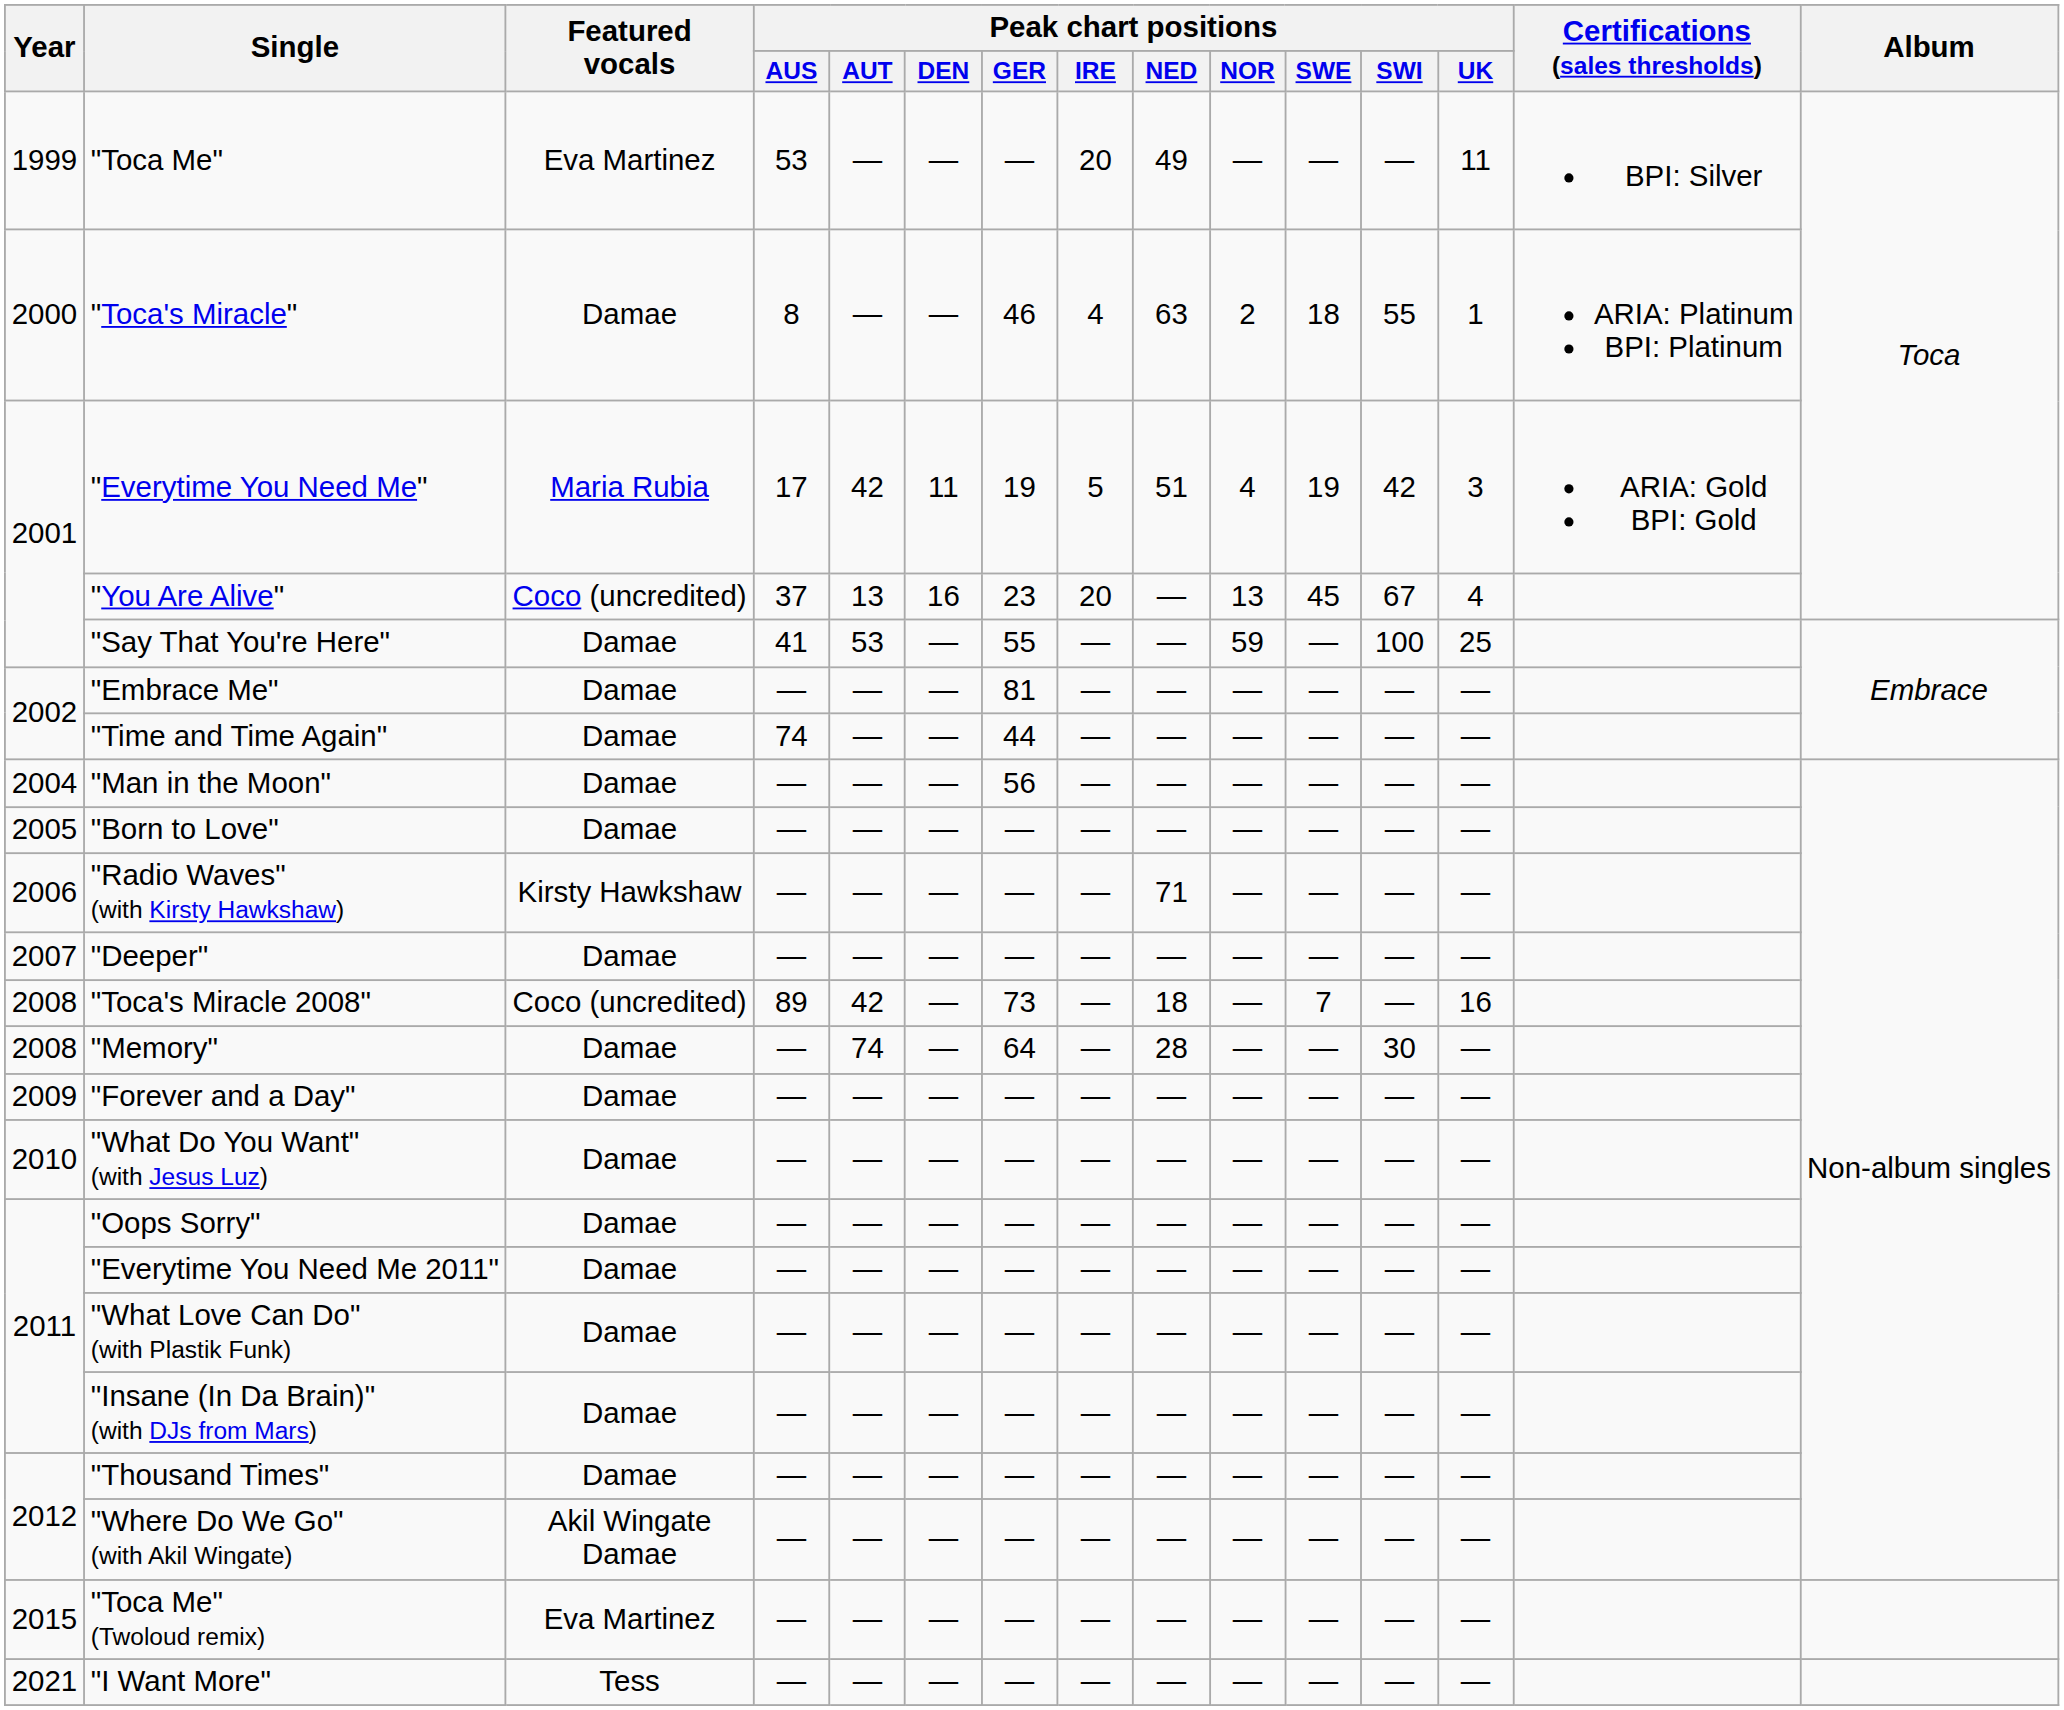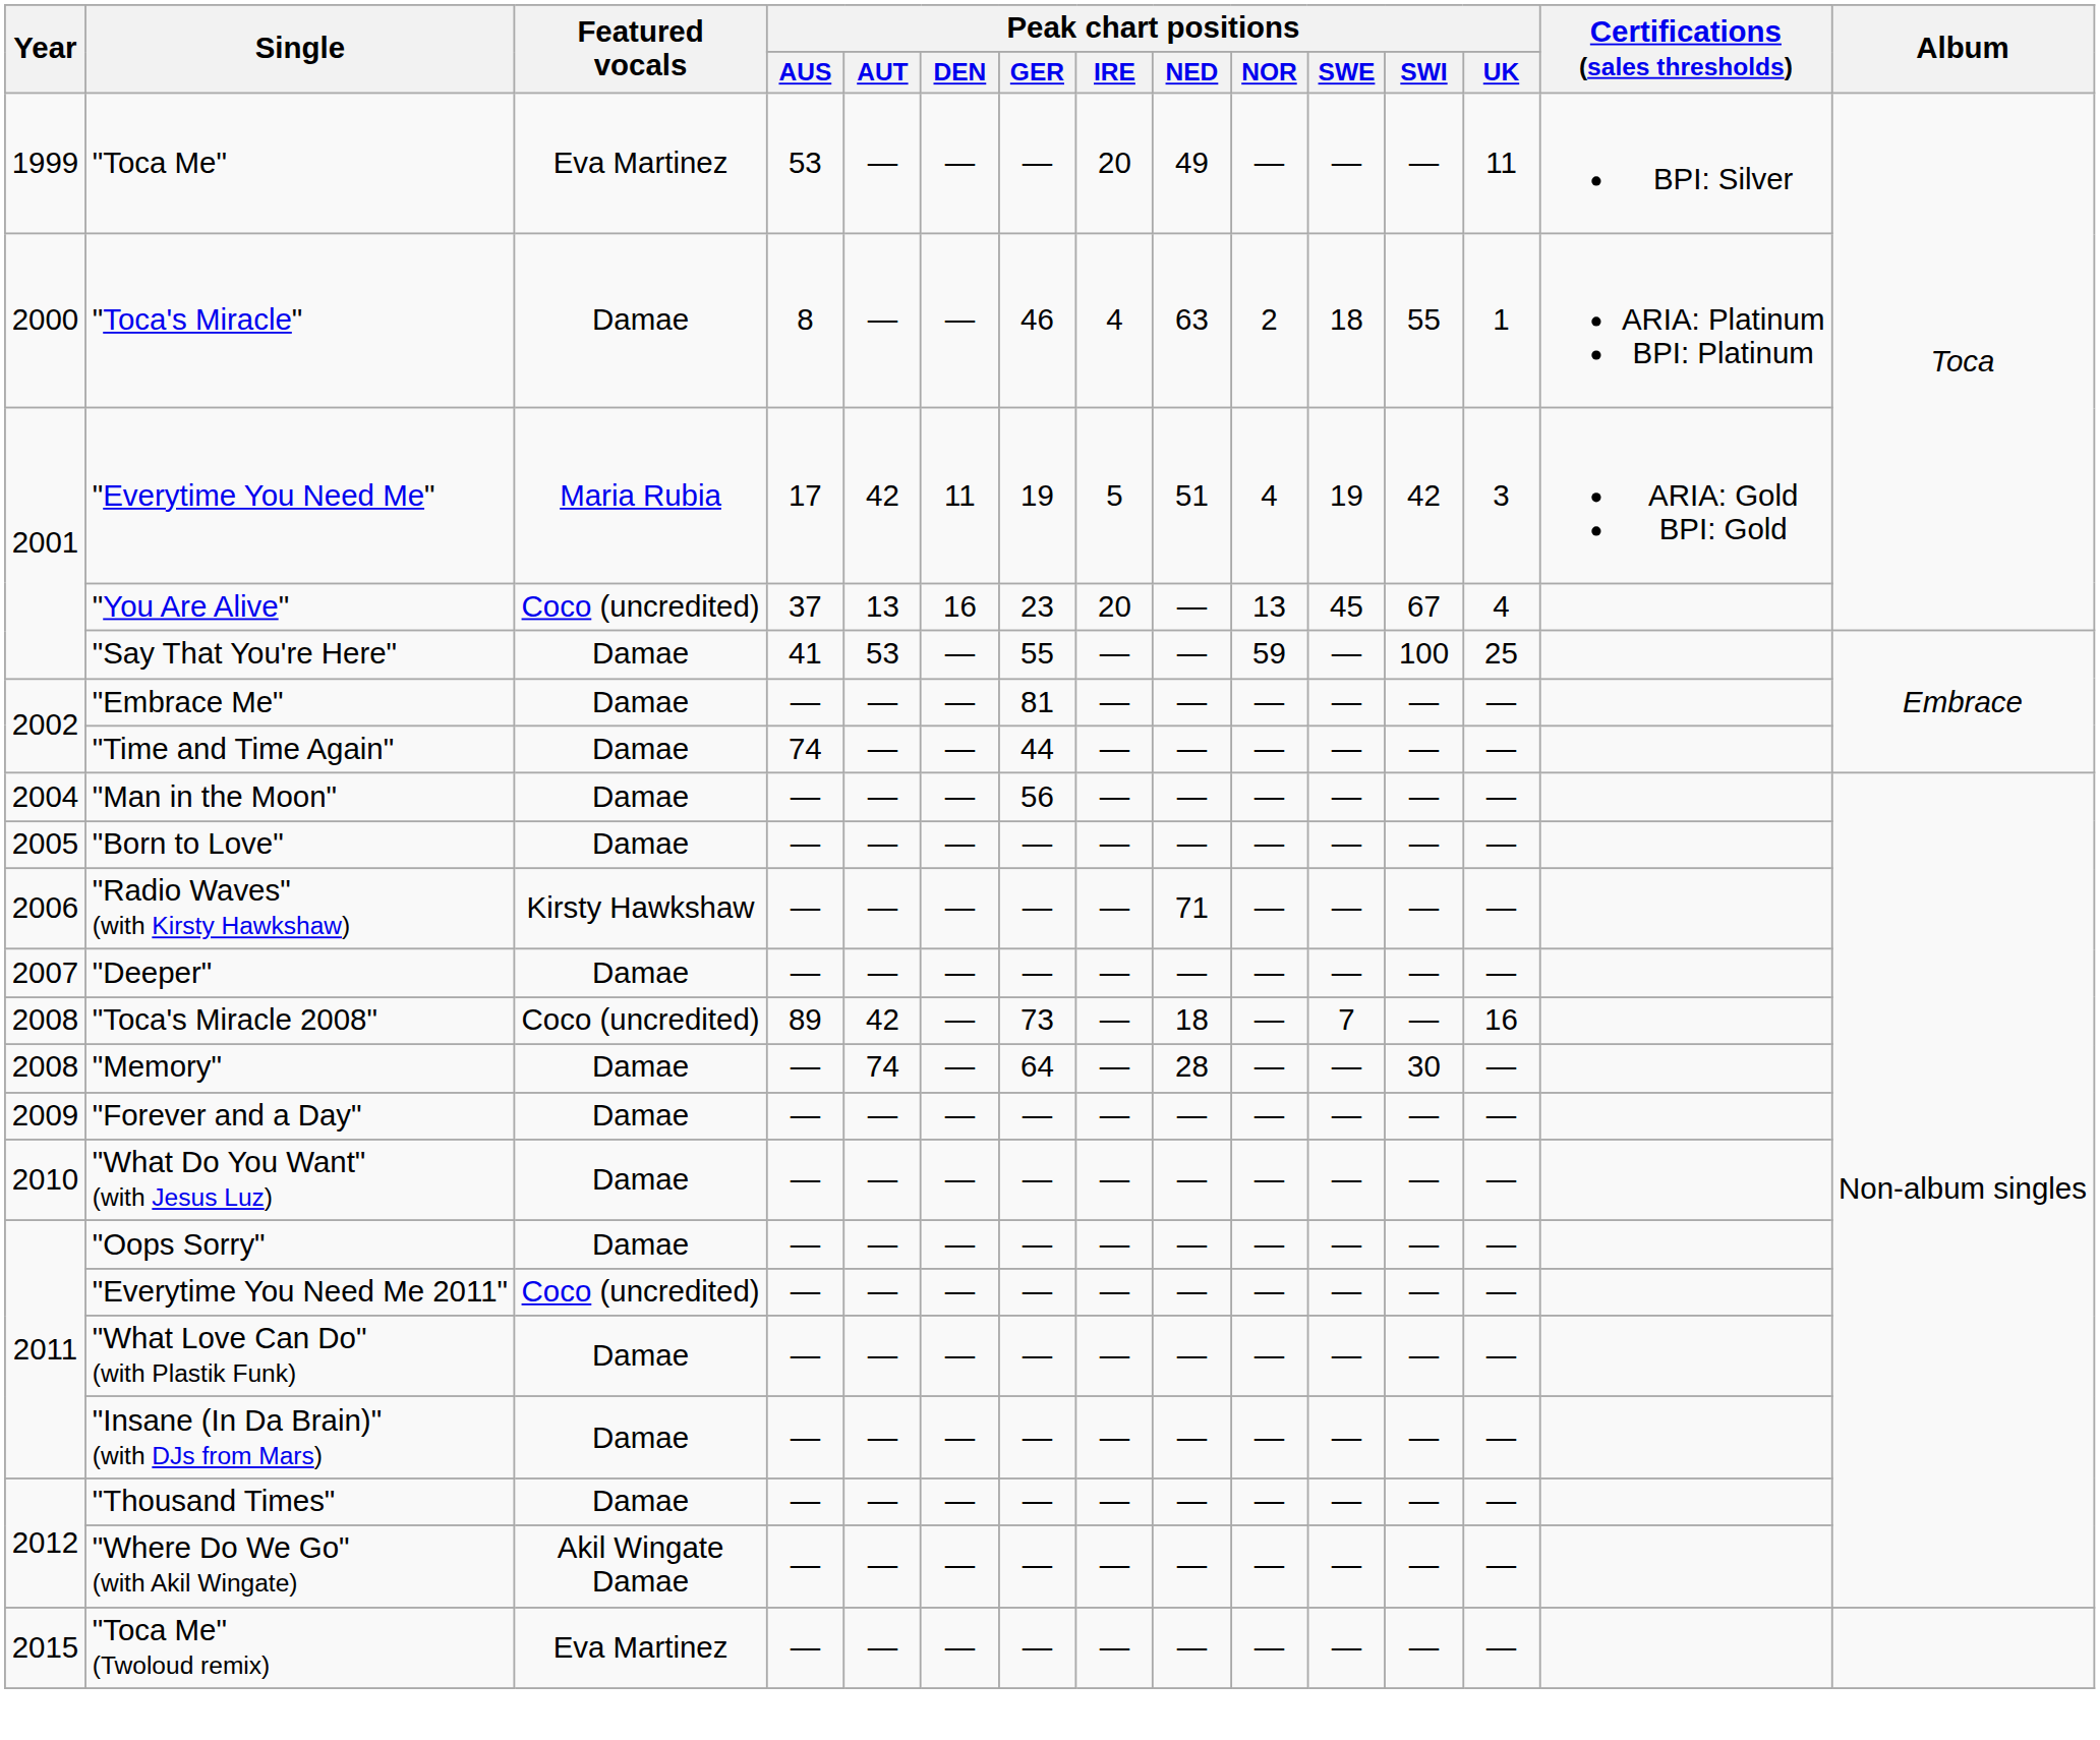 <table class="wikitable" style="text-align:center;">
 <tr>
 <th rowspan="2">Year</th>
 <th rowspan="2">Single</th>
 <th rowspan="2">Featured<br>vocals</th>
 <th colspan="10">Peak chart positions</th>
 <th rowspan="2"><a href='#'>Certifications</a><br><small>(<a href='#'>sales thresholds</a>)</small></th>
 <th rowspan="2">Album</th>
 </tr>
 <tr style="font-size:smaller;">
 <th width="35"><a href='#'>AUS</a><br></th>
 <th width="35"><a href='#'>AUT</a><br></th>
 <th width="35"><a href='#'>DEN</a><br></th>
 <th width="35"><a href='#'>GER</a><br></th>
 <th width="35"><a href='#'>IRE</a><br></th>
 <th width="35"><a href='#'>NED</a><br></th>
 <th width="35"><a href='#'>NOR</a><br></th>
 <th width="35"><a href='#'>SWE</a><br></th>
 <th width="35"><a href='#'>SWI</a><br></th>
 <th width="35"><a href='#'>UK</a><br></th>
 </tr>
 <tr>
 <td>1999</td>
 <td align="left">"Toca Me"</td>
 <td>Eva Martinez</td>
 <td>53</td>
 <td>—</td>
 <td>—</td>
 <td>—</td>
 <td>20</td>
 <td>49</td>
 <td>—</td>
 <td>—</td>
 <td>—</td>
 <td>11</td>
 <td><br><ul><li>BPI: Silver</li></ul></td>
 <td rowspan="4"><em>Toca</em></td>
 </tr>
 <tr>
 <td>2000</td>
 <td align="left">"<a href='#'>Toca's Miracle</a>"</td>
 <td>Damae</td>
 <td>8</td>
 <td>—</td>
 <td>—</td>
 <td>46</td>
 <td>4</td>
 <td>63</td>
 <td>2</td>
 <td>18</td>
 <td>55</td>
 <td>1</td>
 <td><br><ul><li>ARIA: Platinum</li><li>BPI: Platinum</li></ul></td>
 </tr>
 <tr>
 <td rowspan="3">2001</td>
 <td align="left">"<a href='#'>Everytime You Need Me</a>"</td>
 <td><a href='#'>Maria Rubia</a></td>
 <td>17</td>
 <td>42</td>
 <td>11</td>
 <td>19</td>
 <td>5</td>
 <td>51</td>
 <td>4</td>
 <td>19</td>
 <td>42</td>
 <td>3</td>
 <td><br><ul><li>ARIA: Gold</li><li>BPI: Gold</li></ul></td>
 </tr>
 <tr>
 <td align="left">"<a href='#'>You Are Alive</a>"</td>
 <td><a href='#'>Coco</a> (uncredited)</td>
 <td>37</td>
 <td>13</td>
 <td>16</td>
 <td>23</td>
 <td>20</td>
 <td>—</td>
 <td>13</td>
 <td>45</td>
 <td>67</td>
 <td>4</td>
 <td></td>
 </tr>
 <tr>
 <td align="left">"Say That You're Here"</td>
 <td>Damae</td>
 <td>41</td>
 <td>53</td>
 <td>—</td>
 <td>55</td>
 <td>—</td>
 <td>—</td>
 <td>59</td>
 <td>—</td>
 <td>100</td>
 <td>25</td>
 <td></td>
 <td rowspan="3"><em>Embrace</em></td>
 </tr>
 <tr>
 <td rowspan="2">2002</td>
 <td align="left">"Embrace Me"</td>
 <td>Damae</td>
 <td>—</td>
 <td>—</td>
 <td>—</td>
 <td>81</td>
 <td>—</td>
 <td>—</td>
 <td>—</td>
 <td>—</td>
 <td>—</td>
 <td>—</td>
 <td></td>
 </tr>
 <tr>
 <td align="left">"Time and Time Again"</td>
 <td>Damae</td>
 <td>74</td>
 <td>—</td>
 <td>—</td>
 <td>44</td>
 <td>—</td>
 <td>—</td>
 <td>—</td>
 <td>—</td>
 <td>—</td>
 <td>—</td>
 <td></td>
 </tr>
 <tr>
 <td>2004</td>
 <td align="left">"Man in the Moon"</td>
 <td>Damae</td>
 <td>—</td>
 <td>—</td>
 <td>—</td>
 <td>56</td>
 <td>—</td>
 <td>—</td>
 <td>—</td>
 <td>—</td>
 <td>—</td>
 <td>—</td>
 <td></td>
 <td rowspan="14">Non-album singles</td>
 </tr>
 <tr>
 <td>2005</td>
 <td align="left">"Born to Love"</td>
 <td>Damae</td>
 <td>—</td>
 <td>—</td>
 <td>—</td>
 <td>—</td>
 <td>—</td>
 <td>—</td>
 <td>—</td>
 <td>—</td>
 <td>—</td>
 <td>—</td>
 <td></td>
 </tr>
 <tr>
 <td>2006</td>
 <td align="left">"Radio Waves"<br><small>(with <a href='#'>Kirsty Hawkshaw</a>)</small></td>
 <td>Kirsty Hawkshaw</td>
 <td>—</td>
 <td>—</td>
 <td>—</td>
 <td>—</td>
 <td>—</td>
 <td>71</td>
 <td>—</td>
 <td>—</td>
 <td>—</td>
 <td>—</td>
 <td></td>
 </tr>
 <tr>
 <td>2007</td>
 <td align="left">"Deeper"</td>
 <td>Damae</td>
 <td>—</td>
 <td>—</td>
 <td>—</td>
 <td>—</td>
 <td>—</td>
 <td>—</td>
 <td>—</td>
 <td>—</td>
 <td>—</td>
 <td>—</td>
 <td></td>
 </tr>
 <tr>
 <td>2008</td>
 <td align="left">"Toca's Miracle 2008"</td>
 <td>Coco (uncredited)</td>
 <td>89</td>
 <td>42</td>
 <td>—</td>
 <td>73</td>
 <td>—</td>
 <td>18</td>
 <td>—</td>
 <td>7</td>
 <td>—</td>
 <td>16</td>
 </tr>
 <tr>
 <td>2008</td>
 <td align="left">"Memory"</td>
 <td>Damae</td>
 <td>—</td>
 <td>74</td>
 <td>—</td>
 <td>64</td>
 <td>—</td>
 <td>28</td>
 <td>—</td>
 <td>—</td>
 <td>30</td>
 <td>—</td>
 <td></td>
 </tr>
 <tr>
 <td>2009</td>
 <td align="left">"Forever and a Day"</td>
 <td>Damae</td>
 <td>—</td>
 <td>—</td>
 <td>—</td>
 <td>—</td>
 <td>—</td>
 <td>—</td>
 <td>—</td>
 <td>—</td>
 <td>—</td>
 <td>—</td>
 <td></td>
 </tr>
 <tr>
 <td>2010</td>
 <td align="left">"What Do You Want"<br><small>(with <a href='#'>Jesus Luz</a>)</small></td>
 <td>Damae</td>
 <td>—</td>
 <td>—</td>
 <td>—</td>
 <td>—</td>
 <td>—</td>
 <td>—</td>
 <td>—</td>
 <td>—</td>
 <td>—</td>
 <td>—</td>
 <td></td>
 </tr>
 <tr>
 <td rowspan=4>2011</td>
 <td align="left">"Oops Sorry"</td>
 <td>Damae</td>
 <td>—</td>
 <td>—</td>
 <td>—</td>
 <td>—</td>
 <td>—</td>
 <td>—</td>
 <td>—</td>
 <td>—</td>
 <td>—</td>
 <td>—</td>
 <td></td>
 </tr>
 <tr>
 <td align="left">"Everytime You Need Me 2011"</td>
-<td>Damae</td>
+<td><a href='#'>Coco</a> (uncredited)</td>
 <td>—</td>
 <td>—</td>
 <td>—</td>
 <td>—</td>
 <td>—</td>
 <td>—</td>
 <td>—</td>
 <td>—</td>
 <td>—</td>
 <td>—</td>
 <td></td>
 </tr>
 <tr>
 <td align="left">"What Love Can Do"<br><small>(with Plastik Funk)</small></td>
 <td>Damae</td>
 <td>—</td>
 <td>—</td>
 <td>—</td>
 <td>—</td>
 <td>—</td>
 <td>—</td>
 <td>—</td>
 <td>—</td>
 <td>—</td>
 <td>—</td>
 <td></td>
 </tr>
 <tr>
 <td align="left">"Insane (In Da Brain)"<br><small>(with <a href='#'>DJs from Mars</a>)</small></td>
 <td>Damae</td>
 <td>—</td>
 <td>—</td>
 <td>—</td>
 <td>—</td>
 <td>—</td>
 <td>—</td>
 <td>—</td>
 <td>—</td>
 <td>—</td>
 <td>—</td>
 <td></td>
 </tr>
 <tr>
 <td rowspan=2>2012</td>
 <td align="left">"Thousand Times"</td>
 <td>Damae</td>
 <td>—</td>
 <td>—</td>
 <td>—</td>
 <td>—</td>
 <td>—</td>
 <td>—</td>
 <td>—</td>
 <td>—</td>
 <td>—</td>
 <td>—</td>
 <td></td>
 </tr>
 <tr>
 <td align="left">"Where Do We Go"<br><small>(with Akil Wingate)</small></td>
 <td>Akil Wingate<br>Damae</td>
 <td>—</td>
 <td>—</td>
 <td>—</td>
 <td>—</td>
 <td>—</td>
 <td>—</td>
 <td>—</td>
 <td>—</td>
 <td>—</td>
 <td>—</td>
 <td></td>
 </tr>
 <tr>
 <td>2015</td>
 <td align="left">"Toca Me"<br><small>(Twoloud remix)</small></td>
 <td>Eva Martinez</td>
 <td>—</td>
 <td>—</td>
 <td>—</td>
 <td>—</td>
 <td>—</td>
 <td>—</td>
 <td>—</td>
 <td>—</td>
 <td>—</td>
 <td>—</td>
 <td></td>
 <td></td>
 </tr>
-<tr>
-<td>2021</td>
-<td align="left">"I Want More"</td>
-<td>Tess</td>
-<td>—</td>
-<td>—</td>
-<td>—</td>
-<td>—</td>
-<td>—</td>
-<td>—</td>
-<td>—</td>
-<td>—</td>
-<td>—</td>
-<td>—</td>
-<td></td>
-<td></td>
-</tr>
 </table>
